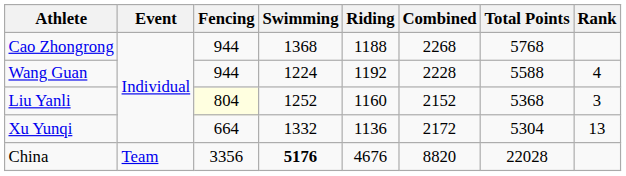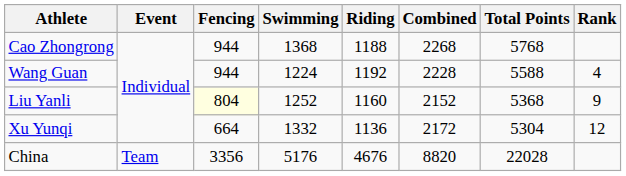 <table class=wikitable style="font-size:90%">
 <tr>
 <th>Athlete</th>
 <th>Event</th>
 <th>Fencing</th>
 <th>Swimming</th>
 <th>Riding</th>
 <th>Combined</th>
 <th>Total Points</th>
 <th>Rank</th>
 </tr>
 <tr>
 <td><a href='#'>Cao Zhongrong</a></td>
 <td rowspan=4><a href='#'>Individual</a></td>
 <td align=center>944</td>
 <td align=center>1368</td>
 <td align=center>1188</td>
 <td align=center>2268</td>
 <td align=center>5768</td>
 <td align=center></td>
 </tr>
 <tr>
 <td><a href='#'>Wang Guan</a></td>
 <td align=center>944</td>
 <td align=center>1224</td>
 <td align=center>1192</td>
 <td align=center>2228</td>
 <td align=center>5588</td>
 <td align=center>4</td>
 </tr>
 <tr>
 <td><a href='#'>Liu Yanli</a></td>
 <td align=center style="background: lightyellow;">804</td>
 <td align=center>1252</td>
 <td align=center>1160</td>
 <td align=center>2152</td>
 <td align=center>5368</td>
-<td align=center>3</td>
+<td align=center>9</td>
 </tr>
 <tr>
 <td><a href='#'>Xu Yunqi</a></td>
 <td align=center>664</td>
 <td align=center>1332</td>
 <td align=center>1136</td>
 <td align=center>2172</td>
 <td align=center>5304</td>
-<td align=center>13</td>
+<td align=center>12</td>
 </tr>
 <tr>
 <td>China</td>
 <td><a href='#'>Team</a></td>
 <td align=center>3356</td>
-<td align=center><strong>5176</strong></td>
+<td align=center>5176</td>
 <td align=center>4676</td>
 <td align=center>8820</td>
 <td align=center>22028</td>
 <td align=center></td>
 </tr>
 </table>
